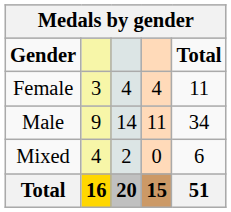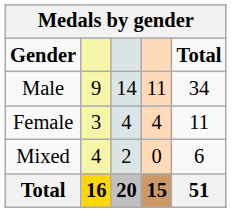 <table class="wikitable" style=font-size:85%;float:right;text-align:center>
 <tr>
 <th colspan=5>Medals by gender</th>
 </tr>
 <tr>
 <td><strong>Gender</strong></td>
 <td bgcolor=F7F6A8></td>
 <td bgcolor=DCE5E5></td>
 <td bgcolor=FFDAB9></td>
 <td><strong>Total</strong></td>
 </tr>
 <tr align=center>
+<td>Male</td>
+<td style="background:#F7F6A8;">9</td>
+<td style="background:#DCE5E5;">14</td>
+<td style="background:#FFDAB9;">11</td>
+<td>34</td>
+</tr>
+<tr align=center>
 <td>Female</td>
 <td style="background:#F7F6A8;">3</td>
 <td style="background:#DCE5E5;">4</td>
 <td style="background:#FFDAB9;">4</td>
 <td>11</td>
-</tr>
-<tr align=center>
-<td>Male</td>
-<td style="background:#F7F6A8;">9</td>
-<td style="background:#DCE5E5;">14</td>
-<td style="background:#FFDAB9;">11</td>
-<td>34</td>
 </tr>
 <tr align=center>
 <td>Mixed</td>
 <td style="background:#F7F6A8;">4</td>
 <td style="background:#DCE5E5;">2</td>
 <td style="background:#FFDAB9;">0</td>
 <td>6</td>
 </tr>
 <tr align=center>
 <th>Total</th>
 <th style=background:gold>16</th>
 <th style=background:silver>20</th>
 <th style=background:#c96>15</th>
 <th>51</th>
 </tr>
 </table>
